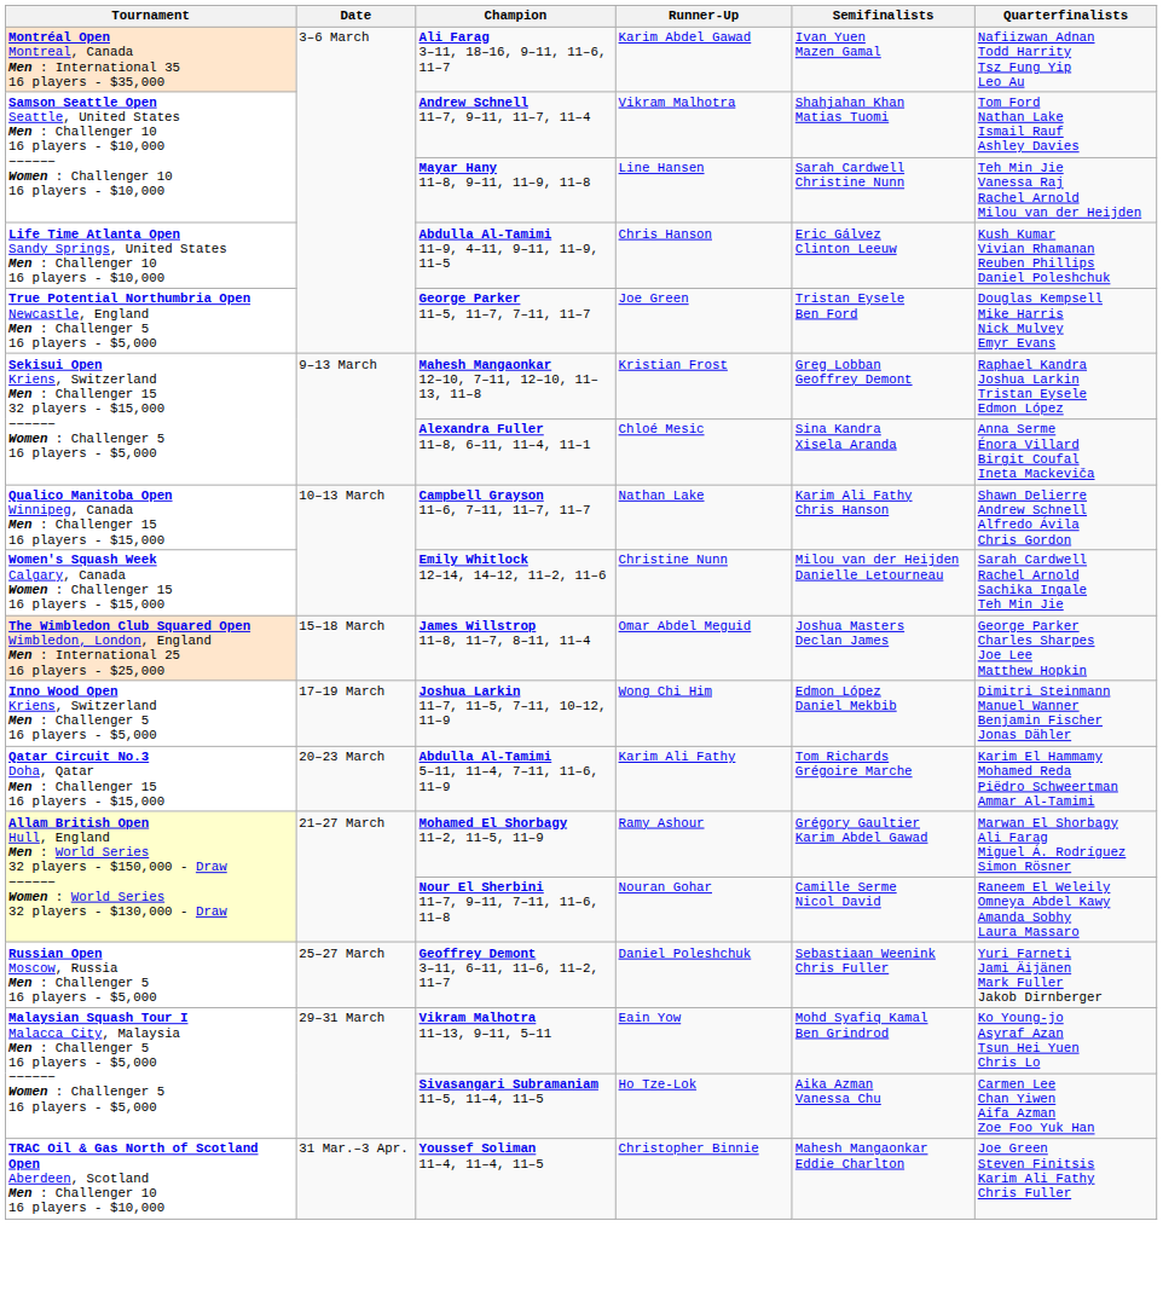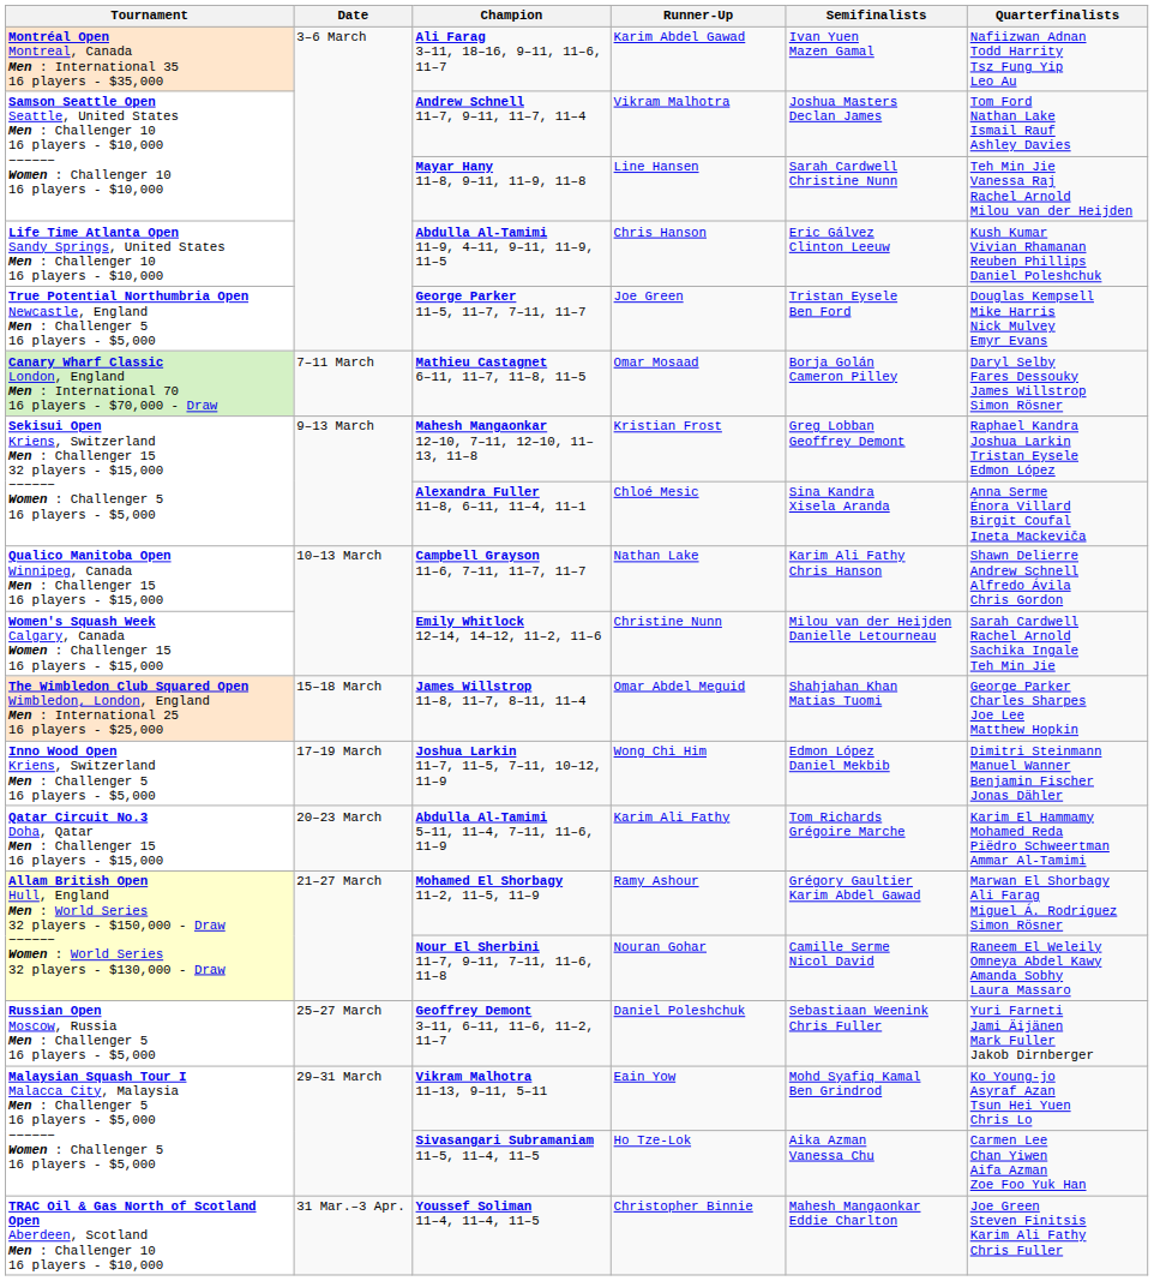 <table class="wikitable" style="font-size:88%">
 <tr>
 <th width=250>Tournament</th>
 <th width=100>Date</th>
 <th width=170>Champion</th>
 <th width=150>Runner-Up</th>
 <th width=155>Semifinalists</th>
 <th width=155>Quarterfinalists</th>
 </tr>
 <tr valign=top>
 <td style="background:#ffe6cc;"><strong><a href='#'>Montréal Open</a></strong><br> <a href='#'>Montreal</a>, Canada<br><strong> <em>Men</em> </strong>: International 35<br>16 players - $35,000</td>
 <td rowspan=5>3–6 March</td>
 <td> <strong><a href='#'>Ali Farag</a></strong><br>3–11, 18–16, 9–11, 11–6, 11–7</td>
 <td> <a href='#'>Karim Abdel Gawad</a></td>
 <td> <a href='#'>Ivan Yuen</a><br> <a href='#'>Mazen Gamal</a></td>
 <td> <a href='#'>Nafiizwan Adnan</a><br> <a href='#'>Todd Harrity</a><br> <a href='#'>Tsz Fung Yip</a><br> <a href='#'>Leo Au</a></td>
 </tr>
 <tr valign=top>
 <td rowspan=2 style="background:#fff;"><strong><a href='#'>Samson Seattle Open</a></strong><br> <a href='#'>Seattle</a>, United States<br><strong> <em>Men</em> </strong>: Challenger 10<br>16 players - $10,000<br>−−−−−−<br><strong> <em>Women</em> </strong>: Challenger 10<br>16 players - $10,000</td>
 <td> <strong><a href='#'>Andrew Schnell</a></strong><br>11–7, 9–11, 11–7, 11–4</td>
 <td> <a href='#'>Vikram Malhotra</a></td>
-<td> <a href='#'>Shahjahan Khan</a><br> <a href='#'>Matias Tuomi</a></td>
+<td> <a href='#'>Joshua Masters</a><br> <a href='#'>Declan James</a></td>
 <td> <a href='#'>Tom Ford</a><br> <a href='#'>Nathan Lake</a><br> <a href='#'>Ismail Rauf</a><br> <a href='#'>Ashley Davies</a></td>
 </tr>
 <tr valign=top>
 <td> <strong><a href='#'>Mayar Hany</a></strong><br>11–8, 9–11, 11–9, 11–8</td>
 <td> <a href='#'>Line Hansen</a></td>
 <td> <a href='#'>Sarah Cardwell</a><br> <a href='#'>Christine Nunn</a></td>
 <td> <a href='#'>Teh Min Jie</a><br> <a href='#'>Vanessa Raj</a><br> <a href='#'>Rachel Arnold</a><br> <a href='#'>Milou van der Heijden</a></td>
 </tr>
 <tr valign=top>
 <td style="background:#fff;"><strong><a href='#'>Life Time Atlanta Open</a></strong><br> <a href='#'>Sandy Springs</a>, United States<br><strong> <em>Men</em> </strong>: Challenger 10<br>16 players - $10,000</td>
 <td> <strong><a href='#'>Abdulla Al-Tamimi</a></strong><br>11–9, 4–11, 9–11, 11–9, 11–5</td>
 <td> <a href='#'>Chris Hanson</a></td>
 <td> <a href='#'>Eric Gálvez</a><br> <a href='#'>Clinton Leeuw</a></td>
 <td> <a href='#'>Kush Kumar</a><br> <a href='#'>Vivian Rhamanan</a><br> <a href='#'>Reuben Phillips</a><br> <a href='#'>Daniel Poleshchuk</a></td>
 </tr>
 <tr valign=top>
 <td style="background:#fff;"><strong><a href='#'>True Potential Northumbria Open</a></strong><br> <a href='#'>Newcastle</a>, England<br><strong> <em>Men</em> </strong>: Challenger 5<br>16 players - $5,000</td>
 <td> <strong><a href='#'>George Parker</a></strong><br>11–5, 11–7, 7–11, 11–7</td>
 <td> <a href='#'>Joe Green</a></td>
 <td> <a href='#'>Tristan Eysele</a><br> <a href='#'>Ben Ford</a></td>
 <td> <a href='#'>Douglas Kempsell</a><br> <a href='#'>Mike Harris</a><br> <a href='#'>Nick Mulvey</a><br> <a href='#'>Emyr Evans</a></td>
+</tr>
+<tr valign=top>
+<td style="background:#D4F1C5;"><strong><a href='#'>Canary Wharf Classic</a></strong><br> <a href='#'>London</a>, England<br><strong> <em>Men</em> </strong>: International 70<br>16 players - $70,000 - <a href='#'>Draw</a></td>
+<td>7–11 March</td>
+<td> <strong><a href='#'>Mathieu Castagnet</a></strong><br>6–11, 11–7, 11–8, 11–5</td>
+<td> <a href='#'>Omar Mosaad</a></td>
+<td> <a href='#'>Borja Golán</a><br> <a href='#'>Cameron Pilley</a></td>
+<td> <a href='#'>Daryl Selby</a><br> <a href='#'>Fares Dessouky</a><br> <a href='#'>James Willstrop</a><br> <a href='#'>Simon Rösner</a></td>
 </tr>
 <tr valign=top>
 <td rowspan=2 style="background:#fff;"><strong><a href='#'>Sekisui Open</a></strong><br> <a href='#'>Kriens</a>, Switzerland<br><strong> <em>Men</em> </strong>: Challenger 15<br>32 players - $15,000<br>−−−−−−<br><strong> <em>Women</em> </strong>: Challenger 5<br>16 players - $5,000</td>
 <td rowspan=2>9–13 March</td>
 <td> <strong><a href='#'>Mahesh Mangaonkar</a></strong><br>12–10, 7–11, 12–10, 11–13, 11–8</td>
 <td> <a href='#'>Kristian Frost</a></td>
 <td> <a href='#'>Greg Lobban</a><br> <a href='#'>Geoffrey Demont</a></td>
 <td> <a href='#'>Raphael Kandra</a><br> <a href='#'>Joshua Larkin</a><br> <a href='#'>Tristan Eysele</a><br> <a href='#'>Edmon López</a></td>
 </tr>
 <tr valign=top>
 <td> <strong><a href='#'>Alexandra Fuller</a></strong><br>11–8, 6–11, 11–4, 11–1</td>
 <td> <a href='#'>Chloé Mesic</a></td>
 <td> <a href='#'>Sina Kandra</a><br> <a href='#'>Xisela Aranda</a></td>
 <td> <a href='#'>Anna Serme</a><br> <a href='#'>Énora Villard</a><br> <a href='#'>Birgit Coufal</a><br> <a href='#'>Ineta Mackeviča</a></td>
 </tr>
 <tr valign=top>
 <td style="background:#fff;"><strong><a href='#'>Qualico Manitoba Open</a></strong><br> <a href='#'>Winnipeg</a>, Canada<br><strong> <em>Men</em> </strong>: Challenger 15<br>16 players - $15,000</td>
 <td rowspan=2>10–13 March</td>
 <td> <strong><a href='#'>Campbell Grayson</a></strong><br>11–6, 7–11, 11–7, 11–7</td>
 <td> <a href='#'>Nathan Lake</a></td>
 <td> <a href='#'>Karim Ali Fathy</a><br> <a href='#'>Chris Hanson</a></td>
 <td> <a href='#'>Shawn Delierre</a><br> <a href='#'>Andrew Schnell</a><br> <a href='#'>Alfredo Ávila</a><br> <a href='#'>Chris Gordon</a></td>
 </tr>
 <tr valign=top>
 <td style="background:#fff;"><strong><a href='#'> Women's Squash Week</a></strong><br> <a href='#'>Calgary</a>, Canada<br><strong> <em>Women</em> </strong>: Challenger 15<br>16 players - $15,000</td>
 <td> <strong><a href='#'>Emily Whitlock</a></strong><br>12–14, 14–12, 11–2, 11–6</td>
 <td> <a href='#'>Christine Nunn</a></td>
 <td> <a href='#'>Milou van der Heijden</a><br> <a href='#'>Danielle Letourneau</a></td>
 <td> <a href='#'>Sarah Cardwell</a><br> <a href='#'>Rachel Arnold</a><br> <a href='#'>Sachika Ingale</a><br> <a href='#'>Teh Min Jie</a></td>
 </tr>
 <tr valign=top>
 <td style="background:#ffe6cc;"><strong><a href='#'>The Wimbledon Club Squared Open</a></strong><br> <a href='#'>Wimbledon, London</a>, England<br><strong> <em>Men</em> </strong>: International 25<br>16 players - $25,000</td>
 <td>15–18 March</td>
 <td> <strong><a href='#'>James Willstrop</a></strong><br>11–8, 11–7, 8–11, 11–4</td>
 <td> <a href='#'>Omar Abdel Meguid</a></td>
-<td> <a href='#'>Joshua Masters</a><br> <a href='#'>Declan James</a></td>
+<td> <a href='#'>Shahjahan Khan</a><br> <a href='#'>Matias Tuomi</a></td>
 <td> <a href='#'>George Parker</a><br> <a href='#'>Charles Sharpes</a><br> <a href='#'>Joe Lee</a><br> <a href='#'>Matthew Hopkin</a></td>
 </tr>
 <tr valign=top>
 <td style="background:#fff;"><strong><a href='#'>Inno Wood Open</a></strong><br> <a href='#'>Kriens</a>, Switzerland<br><strong> <em>Men</em> </strong>: Challenger 5<br>16 players - $5,000</td>
 <td>17–19 March</td>
 <td> <strong><a href='#'>Joshua Larkin</a></strong><br>11–7, 11–5, 7–11, 10–12, 11–9</td>
 <td> <a href='#'>Wong Chi Him</a></td>
 <td> <a href='#'>Edmon López</a><br> <a href='#'>Daniel Mekbib</a></td>
 <td> <a href='#'>Dimitri Steinmann</a><br> <a href='#'>Manuel Wanner</a><br> <a href='#'>Benjamin Fischer</a><br> <a href='#'>Jonas Dähler</a></td>
 </tr>
 <tr valign=top>
 <td style="background:#fff;"><strong><a href='#'>Qatar Circuit No.3</a></strong><br> <a href='#'>Doha</a>, Qatar<br><strong> <em>Men</em> </strong>: Challenger 15<br>16 players - $15,000</td>
 <td>20–23 March</td>
 <td> <strong><a href='#'>Abdulla Al-Tamimi</a></strong><br>5–11, 11–4, 7–11, 11–6, 11–9</td>
 <td> <a href='#'>Karim Ali Fathy</a></td>
 <td> <a href='#'>Tom Richards</a><br> <a href='#'>Grégoire Marche</a></td>
 <td> <a href='#'>Karim El Hammamy</a><br> <a href='#'>Mohamed Reda</a><br> <a href='#'>Piëdro Schweertman</a><br> <a href='#'>Ammar Al-Tamimi</a></td>
 </tr>
 <tr valign=top>
 <td rowspan=2 style="background:#ffc;"><strong><a href='#'>Allam British Open</a></strong><br> <a href='#'>Hull</a>, England<br><strong> <em>Men</em> </strong>: <a href='#'>World Series</a><br>32 players - $150,000 - <a href='#'>Draw</a><br>−−−−−−<br><strong> <em>Women</em> </strong>: <a href='#'>World Series</a><br>32 players - $130,000 - <a href='#'>Draw</a></td>
 <td rowspan=2>21–27 March</td>
 <td> <strong><a href='#'>Mohamed El Shorbagy</a></strong><br>11–2, 11–5, 11–9</td>
 <td> <a href='#'>Ramy Ashour</a></td>
 <td> <a href='#'>Grégory Gaultier</a><br> <a href='#'>Karim Abdel Gawad</a></td>
 <td> <a href='#'>Marwan El Shorbagy</a><br> <a href='#'>Ali Farag</a><br> <a href='#'>Miguel Á. Rodríguez</a><br> <a href='#'>Simon Rösner</a></td>
 </tr>
 <tr valign=top>
 <td> <strong><a href='#'>Nour El Sherbini</a></strong><br>11–7, 9–11, 7–11, 11–6, 11–8</td>
 <td> <a href='#'>Nouran Gohar</a></td>
 <td> <a href='#'>Camille Serme</a><br> <a href='#'>Nicol David</a></td>
 <td> <a href='#'>Raneem El Weleily</a><br> <a href='#'>Omneya Abdel Kawy</a><br> <a href='#'>Amanda Sobhy</a><br> <a href='#'>Laura Massaro</a></td>
 </tr>
 <tr valign=top>
 <td style="background:#fff;"><strong><a href='#'> Russian Open</a></strong><br> <a href='#'>Moscow</a>, Russia<br><strong> <em>Men</em> </strong>: Challenger 5<br>16 players - $5,000</td>
 <td>25–27 March</td>
 <td> <strong><a href='#'>Geoffrey Demont</a></strong><br>3–11, 6–11, 11–6, 11–2, 11–7</td>
 <td> <a href='#'>Daniel Poleshchuk</a></td>
 <td> <a href='#'>Sebastiaan Weenink</a><br> <a href='#'>Chris Fuller</a></td>
 <td> <a href='#'>Yuri Farneti</a><br> <a href='#'>Jami Äijänen</a><br> <a href='#'>Mark Fuller</a><br> Jakob Dirnberger</td>
 </tr>
 <tr valign=top>
 <td rowspan=2 style="background:#fff;"><strong><a href='#'>Malaysian Squash Tour I</a></strong><br> <a href='#'>Malacca City</a>, Malaysia<br><strong> <em>Men</em> </strong>: Challenger 5<br>16 players - $5,000<br>−−−−−−<br><strong> <em>Women</em> </strong>: Challenger 5<br>16 players - $5,000</td>
 <td rowspan=2>29–31 March</td>
 <td> <strong><a href='#'>Vikram Malhotra</a></strong><br>11–13, 9–11, 5–11</td>
 <td> <a href='#'>Eain Yow</a></td>
 <td> <a href='#'>Mohd Syafiq Kamal</a><br> <a href='#'>Ben Grindrod</a></td>
 <td> <a href='#'>Ko Young-jo</a><br> <a href='#'>Asyraf Azan</a><br> <a href='#'>Tsun Hei Yuen</a><br> <a href='#'>Chris Lo</a></td>
 </tr>
 <tr valign=top>
 <td> <strong><a href='#'>Sivasangari Subramaniam</a></strong><br>11–5, 11–4, 11–5</td>
 <td> <a href='#'>Ho Tze-Lok</a></td>
 <td> <a href='#'>Aika Azman</a><br> <a href='#'>Vanessa Chu</a></td>
 <td> <a href='#'>Carmen Lee</a><br> <a href='#'>Chan Yiwen</a><br> <a href='#'>Aifa Azman</a><br> <a href='#'>Zoe Foo Yuk Han</a></td>
 </tr>
 <tr valign=top>
 <td style="background:#fff;"><strong><a href='#'>TRAC Oil & Gas North of Scotland Open</a></strong><br> <a href='#'>Aberdeen</a>, Scotland<br><strong> <em>Men</em> </strong>: Challenger 10<br>16 players - $10,000</td>
 <td rowspan=2>31 Mar.–3 Apr.</td>
 <td> <strong><a href='#'>Youssef Soliman</a></strong><br>11–4, 11–4, 11–5</td>
 <td> <a href='#'>Christopher Binnie</a></td>
 <td> <a href='#'>Mahesh Mangaonkar</a><br>  <a href='#'>Eddie Charlton</a></td>
 <td> <a href='#'>Joe Green</a><br> <a href='#'>Steven Finitsis</a><br> <a href='#'>Karim Ali Fathy</a><br> <a href='#'>Chris Fuller</a></td>
 </tr>
 </table>
